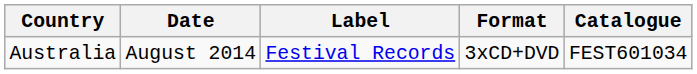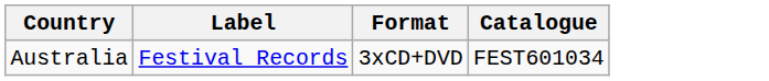 <table class="wikitable">
 <tr>
 <th>Country</th>
-<th>Date</th>
 <th>Label</th>
 <th>Format</th>
 <th>Catalogue</th>
 </tr>
 <tr>
 <td>Australia</td>
-<td>August 2014</td>
 <td><a href='#'>Festival Records</a></td>
 <td>3xCD+DVD</td>
 <td>FEST601034</td>
 </tr>
 </table>
